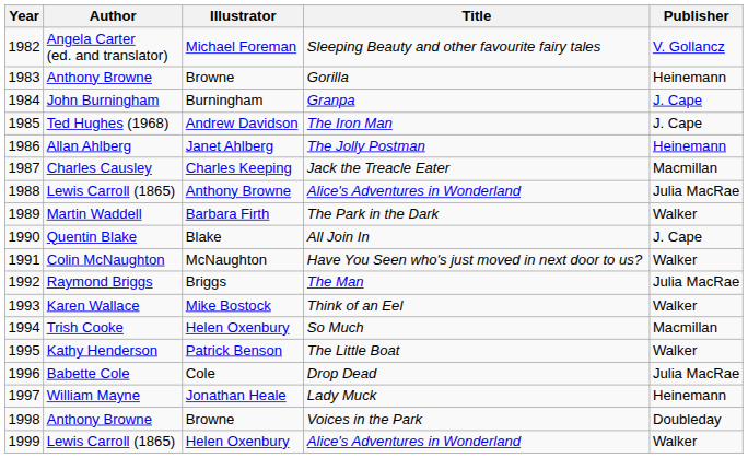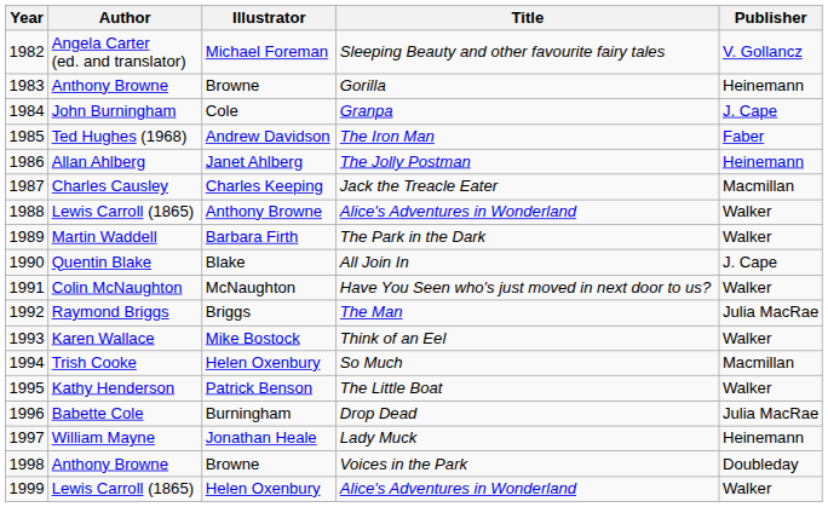 <table class=wikitable>
 <tr>
 <th>Year</th>
 <th>Author</th>
 <th>Illustrator</th>
 <th>Title</th>
 <th>Publisher</th>
 </tr>
 <tr>
 <td>1982</td>
 <td><a href='#'>Angela Carter</a> <br>(ed. and translator)</td>
 <td><a href='#'>Michael Foreman</a> </td>
 <td><em>Sleeping Beauty and other favourite fairy tales</em> </td>
 <td><a href='#'>V. Gollancz</a> </td>
 </tr>
 <tr>
 <td>1983</td>
 <td><a href='#'>Anthony Browne</a></td>
 <td>Browne</td>
 <td><em>Gorilla</em></td>
 <td>Heinemann </td>
 </tr>
 <tr>
 <td>1984</td>
 <td><a href='#'>John Burningham</a></td>
-<td>Burningham</td>
+<td>Cole</td>
 <td><em><a href='#'>Granpa</a></em></td>
 <td><a href='#'>J. Cape</a> </td>
 </tr>
 <tr>
 <td>1985</td>
 <td><a href='#'>Ted Hughes</a> (1968)</td>
 <td><a href='#'>Andrew Davidson</a></td>
 <td><em><a href='#'>The Iron Man</a></em></td>
-<td>J. Cape </td>
+<td><a href='#'>Faber</a> </td>
 </tr>
 <tr>
 <td>1986</td>
 <td><a href='#'>Allan Ahlberg</a></td>
 <td><a href='#'>Janet Ahlberg</a></td>
 <td><em><a href='#'>The Jolly Postman</a></em></td>
 <td><a href='#'>Heinemann</a> </td>
 </tr>
 <tr>
 <td>1987</td>
 <td><a href='#'>Charles Causley</a></td>
 <td><a href='#'>Charles Keeping</a></td>
 <td><em>Jack the Treacle Eater</em></td>
 <td>Macmillan </td>
 </tr>
 <tr>
 <td>1988</td>
 <td><a href='#'>Lewis Carroll</a> (1865)</td>
 <td><a href='#'>Anthony Browne</a></td>
 <td><em><a href='#'>Alice's Adventures in Wonderland</a></em></td>
-<td>Julia MacRae </td>
+<td>Walker</td>
 </tr>
 <tr>
 <td>1989</td>
 <td><a href='#'>Martin Waddell</a></td>
 <td><a href='#'>Barbara Firth</a></td>
 <td><em>The Park in the Dark</em></td>
 <td>Walker </td>
 </tr>
 <tr>
 <td>1990</td>
 <td><a href='#'>Quentin Blake</a></td>
 <td>Blake</td>
 <td><em>All Join In</em></td>
 <td>J. Cape </td>
 </tr>
 <tr>
 <td>1991</td>
 <td><a href='#'>Colin McNaughton</a></td>
 <td>McNaughton</td>
 <td><em>Have You Seen who's just moved in next door to us?</em> </td>
 <td>Walker </td>
 </tr>
 <tr>
 <td>1992</td>
 <td><a href='#'>Raymond Briggs</a></td>
 <td>Briggs</td>
 <td><em><a href='#'>The Man</a></em></td>
 <td>Julia MacRae </td>
 </tr>
 <tr>
 <td>1993</td>
 <td><a href='#'>Karen Wallace</a></td>
 <td><a href='#'>Mike Bostock</a></td>
 <td><em>Think of an Eel</em></td>
 <td>Walker </td>
 </tr>
 <tr>
 <td>1994</td>
 <td><a href='#'>Trish Cooke</a></td>
 <td><a href='#'>Helen Oxenbury</a></td>
 <td><em>So Much</em></td>
 <td>Macmillan </td>
 </tr>
 <tr>
 <td>1995</td>
 <td><a href='#'>Kathy Henderson</a></td>
 <td><a href='#'>Patrick Benson</a></td>
 <td><em>The Little Boat</em></td>
 <td>Walker </td>
 </tr>
 <tr>
 <td>1996</td>
 <td><a href='#'>Babette Cole</a></td>
-<td>Cole</td>
+<td>Burningham</td>
 <td><em>Drop Dead</em></td>
 <td>Julia MacRae </td>
 </tr>
 <tr>
 <td>1997</td>
 <td><a href='#'>William Mayne</a></td>
 <td><a href='#'>Jonathan Heale</a></td>
 <td><em>Lady Muck</em></td>
 <td>Heinemann </td>
 </tr>
 <tr>
 <td>1998</td>
 <td><a href='#'>Anthony Browne</a></td>
 <td>Browne</td>
 <td><em>Voices in the Park</em></td>
 <td>Doubleday </td>
 </tr>
 <tr>
 <td>1999</td>
 <td><a href='#'>Lewis Carroll</a> (1865) </td>
 <td><a href='#'>Helen Oxenbury</a></td>
 <td><em><a href='#'>Alice's Adventures in Wonderland</a></em></td>
 <td>Walker</td>
 </tr>
 </table>
